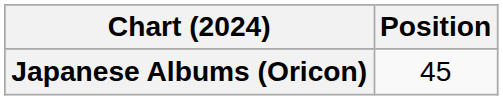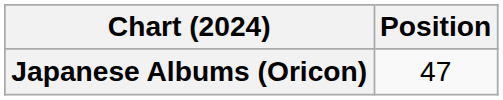 <table class="wikitable plainrowheaders" style="text-align:center">
 <tr>
 <th scope="col">Chart (2024)</th>
 <th scope="col">Position</th>
 </tr>
 <tr>
 <th scope="row">Japanese Albums (Oricon)</th>
-<td>45</td>
+<td>47</td>
 </tr>
 </table>
